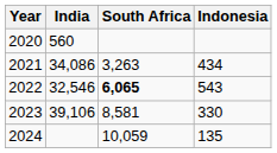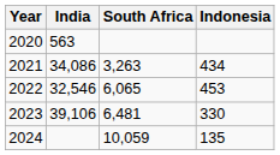 <table class=wikitable style="text-align: left;">
 <tr>
 <th>Year</th>
 <th>India</th>
 <th>South Africa</th>
 <th>Indonesia</th>
 </tr>
 <tr>
 <td>2020</td>
-<td>560</td>
+<td>563</td>
 <td></td>
 <td></td>
 </tr>
 <tr>
 <td>2021</td>
 <td>34,086</td>
 <td>3,263</td>
 <td>434</td>
 </tr>
 <tr>
 <td>2022</td>
 <td>32,546</td>
-<td><strong>6,065</strong></td>
-<td>543</td>
+<td>6,065</td>
+<td>453</td>
 </tr>
 <tr>
 <td>2023</td>
 <td>39,106</td>
-<td>8,581</td>
+<td>6,481</td>
 <td>330</td>
 </tr>
 <tr>
 <td>2024</td>
 <td></td>
 <td>10,059</td>
 <td>135</td>
 </tr>
 </table>
